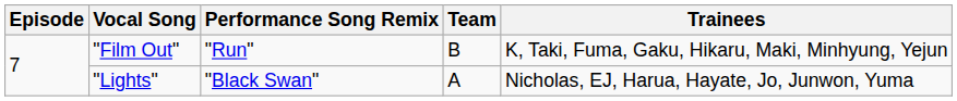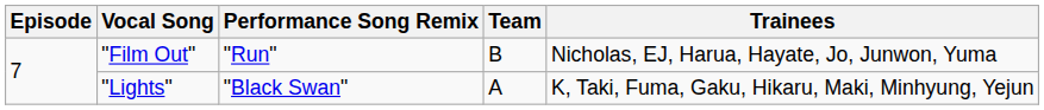 <table class="wikitable">
 <tr>
 <th>Episode</th>
 <th>Vocal Song</th>
 <th>Performance Song Remix</th>
 <th>Team</th>
 <th>Trainees</th>
 </tr>
 <tr>
 <td rowspan="2">7</td>
 <td>"<a href='#'>Film Out</a>"</td>
 <td>"<a href='#'>Run</a>"</td>
 <td>B</td>
-<td>K, Taki, Fuma, Gaku, Hikaru, Maki, Minhyung, Yejun</td>
+<td>Nicholas, EJ, Harua, Hayate, Jo, Junwon, Yuma</td>
 </tr>
 <tr>
 <td>"<a href='#'>Lights</a>"</td>
 <td>"<a href='#'>Black Swan</a>"</td>
 <td>A</td>
-<td>Nicholas, EJ, Harua, Hayate, Jo, Junwon, Yuma</td>
+<td>K, Taki, Fuma, Gaku, Hikaru, Maki, Minhyung, Yejun</td>
 </tr>
 </table>
